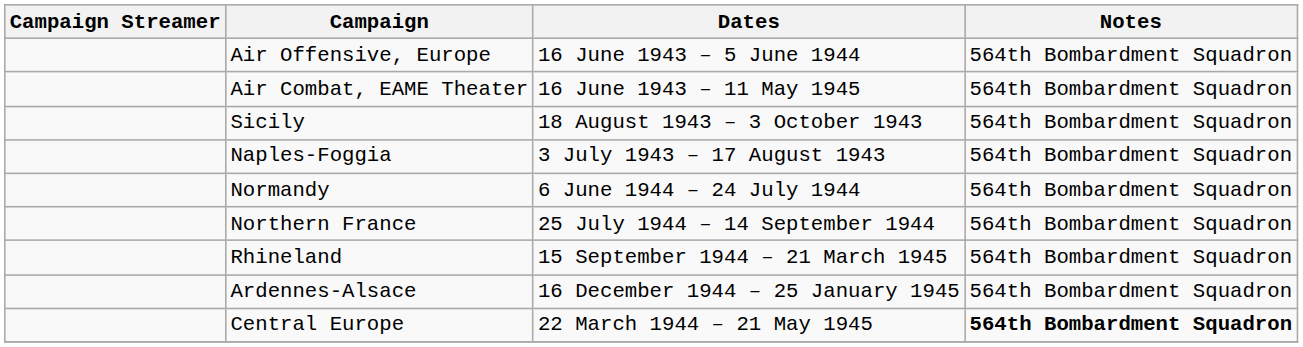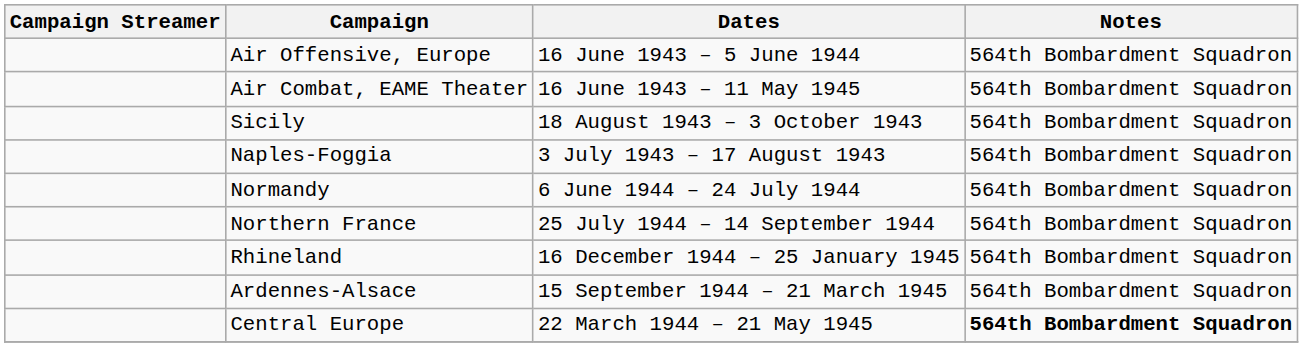 <table class="wikitable">
 <tr style="background:#efefef;">
 <th>Campaign Streamer</th>
 <th>Campaign</th>
 <th>Dates</th>
 <th>Notes</th>
 </tr>
 <tr>
 <td></td>
 <td>Air Offensive, Europe</td>
 <td>16 June 1943 – 5 June 1944</td>
 <td>564th Bombardment Squadron</td>
 </tr>
 <tr>
 <td></td>
 <td>Air Combat, EAME Theater</td>
 <td>16 June 1943 – 11 May 1945</td>
 <td>564th Bombardment Squadron</td>
 </tr>
 <tr>
 <td></td>
 <td>Sicily</td>
 <td>18 August 1943 – 3 October 1943</td>
 <td>564th Bombardment Squadron</td>
 </tr>
 <tr>
 <td></td>
 <td>Naples-Foggia</td>
 <td>3 July 1943 – 17 August 1943</td>
 <td>564th Bombardment Squadron</td>
 </tr>
 <tr>
 <td></td>
 <td>Normandy</td>
 <td>6 June 1944 – 24 July 1944</td>
 <td>564th Bombardment Squadron</td>
 </tr>
 <tr>
 <td></td>
 <td>Northern France</td>
 <td>25 July 1944 – 14 September 1944</td>
 <td>564th Bombardment Squadron</td>
 </tr>
 <tr>
 <td></td>
 <td>Rhineland</td>
-<td>15 September 1944 – 21 March 1945</td>
+<td>16 December 1944 – 25 January 1945</td>
 <td>564th Bombardment Squadron</td>
 </tr>
 <tr>
 <td></td>
 <td>Ardennes-Alsace</td>
-<td>16 December 1944 – 25 January 1945</td>
+<td>15 September 1944 – 21 March 1945</td>
 <td>564th Bombardment Squadron</td>
 </tr>
 <tr>
 <td></td>
 <td>Central Europe</td>
 <td>22 March 1944 – 21 May 1945</td>
 <td><strong>564th Bombardment Squadron</strong></td>
 </tr>
 <tr>
 </tr>
 </table>
